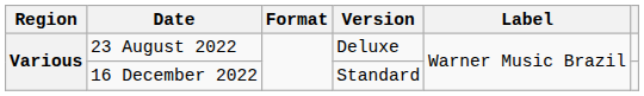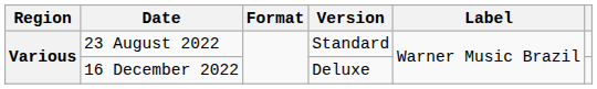 <table class="wikitable plainrowheaders">
 <tr>
 <th scope="col">Region</th>
 <th scope="col">Date</th>
 <th scope="col">Format</th>
 <th scope="col">Version</th>
 <th scope="col">Label</th>
 <th scope="col" class="unsortable"></th>
 </tr>
 <tr>
 <th scope="row" rowspan="2">Various</th>
 <td>23 August 2022</td>
 <td rowspan="3"></td>
-<td>Deluxe</td>
+<td>Standard</td>
 <td rowspan="3">Warner Music Brazil</td>
 <td></td>
 </tr>
 <tr>
 <td>16 December 2022</td>
-<td>Standard</td>
+<td>Deluxe</td>
 <td></td>
 </tr>
 </table>
